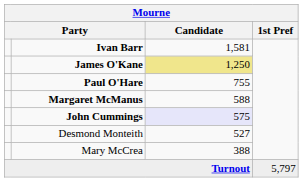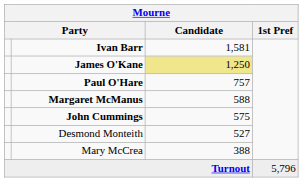 <table class="wikitable">
 <tr>
 <th colspan="4" align="center"><a href='#'>Mourne</a></th>
 </tr>
 <tr>
 <th colspan="2" align="center" width=200>Party</th>
 <th width=150>Candidate</th>
 <th width=60>1st Pref</th>
 </tr>
 <tr>
 <td></td>
 <td align="right"><strong>Ivan Barr</strong></td>
 <td align="right">1,581</td>
 </tr>
 <tr>
 <td></td>
 <td align="right"><strong>James O'Kane</strong></td>
 <td align="right" style="background: khaki;">1,250</td>
 </tr>
 <tr>
 <td></td>
 <td align="right"><strong>Paul O'Hare</strong></td>
-<td align="right">755</td>
+<td align="right">757</td>
 </tr>
 <tr>
 <td></td>
 <td align="right"><strong>Margaret McManus</strong></td>
 <td align="right">588</td>
 </tr>
 <tr>
 <td></td>
 <td align="right"><strong>John Cummings</strong></td>
-<td align="right" style="background: lavender;">575</td>
+<td align="right">575</td>
 </tr>
 <tr>
 <td></td>
 <td align="right">Desmond Monteith</td>
 <td align="right">527</td>
 </tr>
 <tr>
 <td></td>
 <td align="right">Mary McCrea</td>
 <td align="right">388</td>
 </tr>
 <tr bgcolor="EEEEEE">
 <td colspan=3 align="right"><strong><a href='#'>Turnout</a></strong></td>
-<td align="right">5,797</td>
+<td align="right">5,796</td>
 </tr>
 </table>
